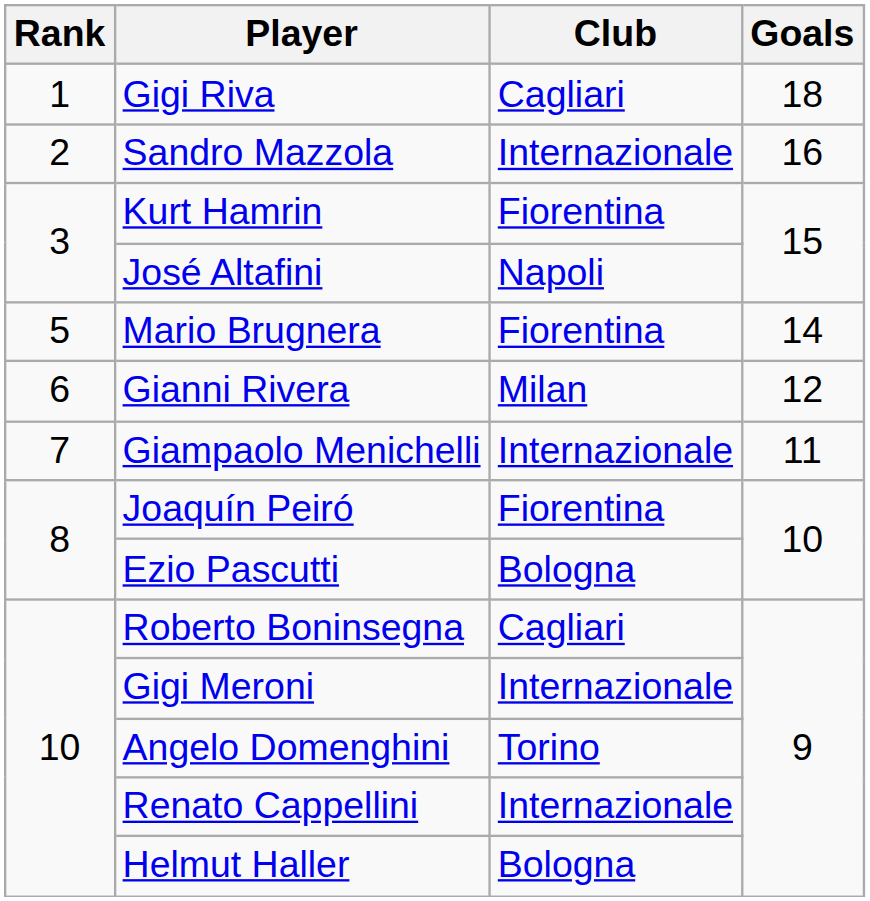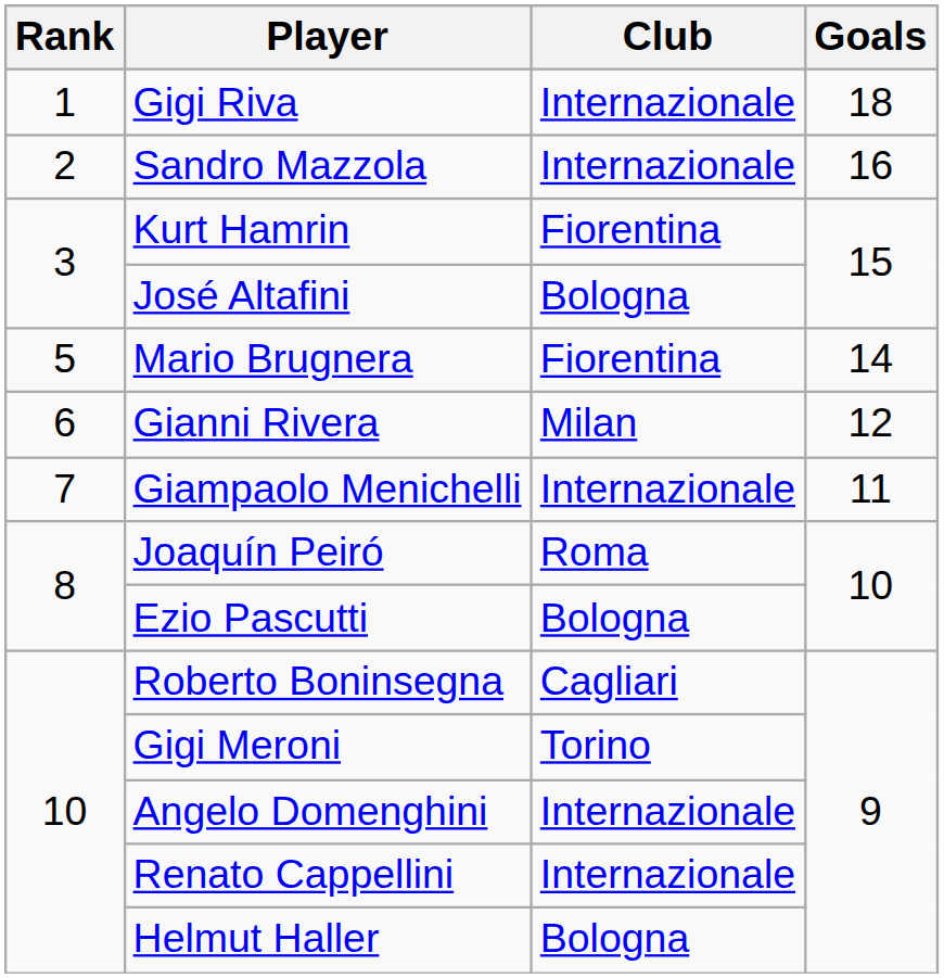 <table class="wikitable" style="text-align:center">
 <tr>
 <th>Rank</th>
 <th>Player</th>
 <th>Club</th>
 <th>Goals</th>
 </tr>
 <tr>
 <td>1</td>
 <td align="left"> <a href='#'>Gigi Riva</a></td>
-<td align="left"><a href='#'>Cagliari</a></td>
+<td align="left"><a href='#'>Internazionale</a></td>
 <td>18</td>
 </tr>
 <tr>
 <td>2</td>
 <td align="left"> <a href='#'>Sandro Mazzola</a></td>
 <td align="left"><a href='#'>Internazionale</a></td>
 <td>16</td>
 </tr>
 <tr>
 <td rowspan="2">3</td>
 <td align="left"> <a href='#'>Kurt Hamrin</a></td>
 <td align="left"><a href='#'>Fiorentina</a></td>
 <td rowspan="2">15</td>
 </tr>
 <tr>
 <td align="left">  <a href='#'>José Altafini</a></td>
-<td align="left"><a href='#'>Napoli</a></td>
+<td align="left"><a href='#'>Bologna</a></td>
 </tr>
 <tr>
 <td>5</td>
 <td align="left"> <a href='#'>Mario Brugnera</a></td>
 <td align="left"><a href='#'>Fiorentina</a></td>
 <td>14</td>
 </tr>
 <tr>
 <td>6</td>
 <td align="left"> <a href='#'>Gianni Rivera</a></td>
 <td align="left"><a href='#'>Milan</a></td>
 <td>12</td>
 </tr>
 <tr>
 <td>7</td>
 <td align="left"> <a href='#'>Giampaolo Menichelli</a></td>
 <td align="left"><a href='#'>Internazionale</a></td>
 <td>11</td>
 </tr>
 <tr>
 <td rowspan="2">8</td>
 <td align="left"> <a href='#'>Joaquín Peiró</a></td>
-<td align="left"><a href='#'>Fiorentina</a></td>
+<td align="left"><a href='#'>Roma</a></td>
 <td rowspan="2">10</td>
 </tr>
 <tr>
 <td align="left"> <a href='#'>Ezio Pascutti</a></td>
 <td align="left"><a href='#'>Bologna</a></td>
 </tr>
 <tr>
 <td rowspan="5">10</td>
 <td align="left"> <a href='#'>Roberto Boninsegna</a></td>
 <td align="left"><a href='#'>Cagliari</a></td>
 <td rowspan="5">9</td>
 </tr>
 <tr>
 <td align="left"> <a href='#'>Gigi Meroni</a></td>
-<td align="left"><a href='#'>Internazionale</a></td>
+<td align="left"><a href='#'>Torino</a></td>
 </tr>
 <tr>
 <td align="left"> <a href='#'>Angelo Domenghini</a></td>
-<td align="left"><a href='#'>Torino</a></td>
+<td align="left"><a href='#'>Internazionale</a></td>
 </tr>
 <tr>
 <td align="left"> <a href='#'>Renato Cappellini</a></td>
 <td align="left"><a href='#'>Internazionale</a></td>
 </tr>
 <tr>
 <td align="left"> <a href='#'>Helmut Haller</a></td>
 <td align="left"><a href='#'>Bologna</a></td>
 </tr>
 </table>
